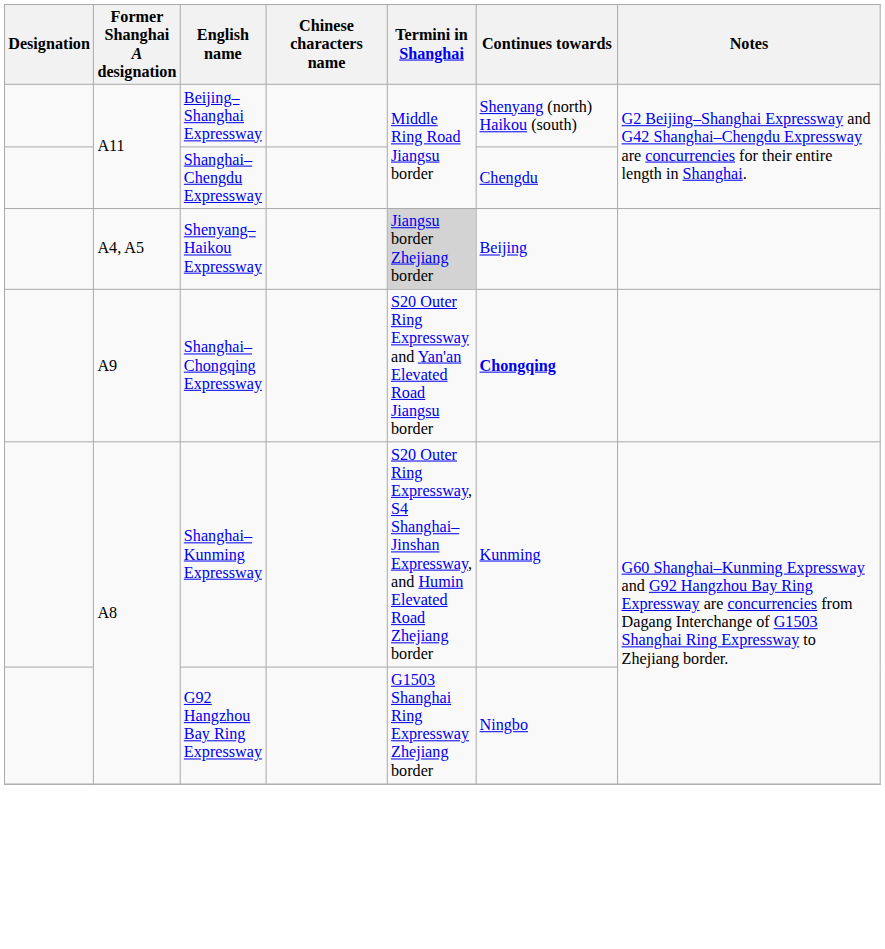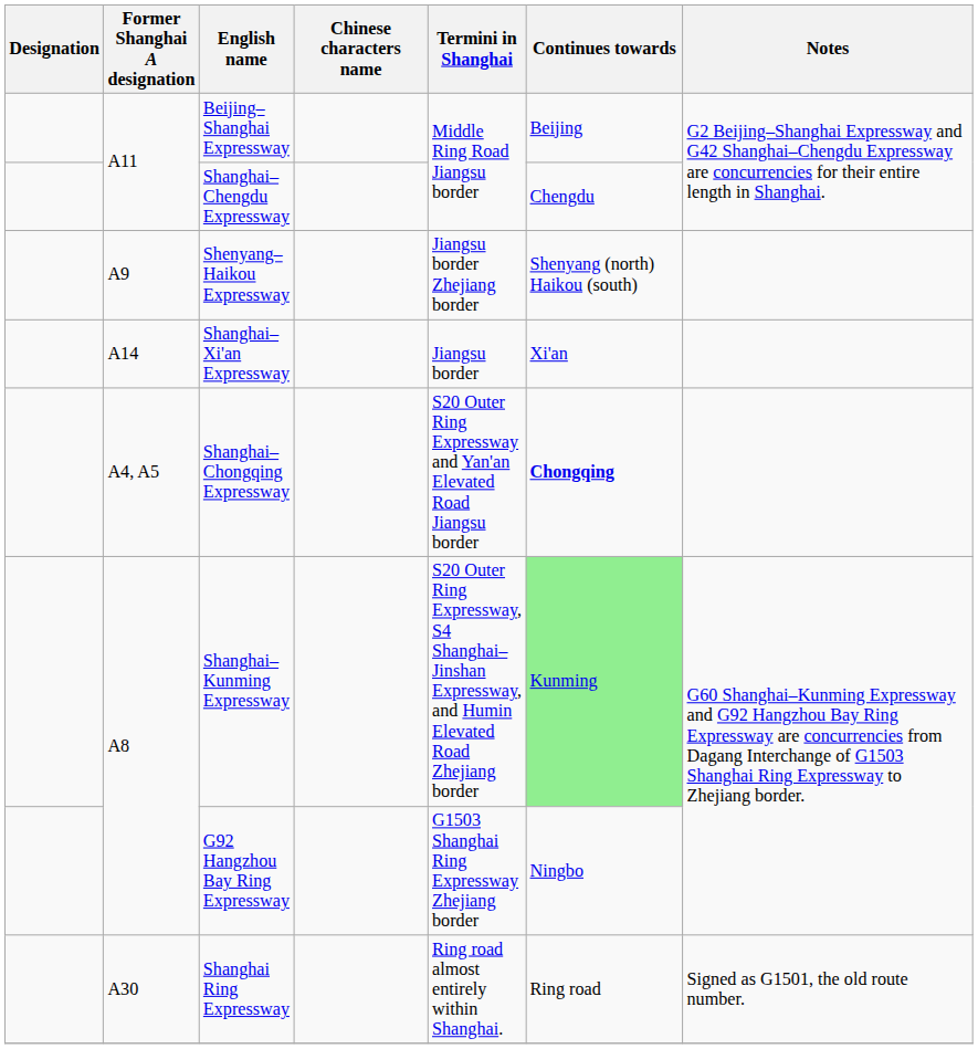 <table class="wikitable">
 <tr>
 <th>Designation</th>
 <th scope="col" width="75">Former Shanghai <em>A</em> designation</th>
 <th>English name</th>
 <th scope="col" width="125">Chinese characters name</th>
 <th>Termini in <a href='#'>Shanghai</a></th>
 <th scope="col" width="150">Continues towards</th>
 <th scope="col" width="300">Notes</th>
 </tr>
 <tr>
 <td></td>
 <td rowspan="2">A11</td>
 <td><a href='#'>Beijing–Shanghai Expressway</a></td>
 <td></td>
 <td rowspan="2"><a href='#'>Middle Ring Road</a><br><a href='#'>Jiangsu</a> border</td>
-<td><a href='#'>Shenyang</a> (north)<br><a href='#'>Haikou</a> (south)</td>
+<td><a href='#'>Beijing</a></td>
 <td rowspan="2"><a href='#'>G2 Beijing–Shanghai Expressway</a> and <a href='#'>G42 Shanghai–Chengdu Expressway</a> are <a href='#'>concurrencies</a> for their entire length in <a href='#'>Shanghai</a>.</td>
 </tr>
 <tr>
 <td></td>
 <td><a href='#'>Shanghai–Chengdu Expressway</a></td>
 <td></td>
 <td><a href='#'>Chengdu</a></td>
 </tr>
 <tr>
 <td></td>
-<td>A4, A5</td>
+<td>A9</td>
 <td><a href='#'>Shenyang–Haikou Expressway</a></td>
 <td></td>
-<td style="background: lightgrey;"><a href='#'>Jiangsu</a> border<br><a href='#'>Zhejiang</a> border</td>
-<td><a href='#'>Beijing</a></td>
+<td><a href='#'>Jiangsu</a> border<br><a href='#'>Zhejiang</a> border</td>
+<td><a href='#'>Shenyang</a> (north)<br><a href='#'>Haikou</a> (south)</td>
 <td></td>
 </tr>
 <tr>
 <td></td>
-<td>A9</td>
+<td>A14</td>
+<td><a href='#'>Shanghai–Xi'an Expressway</a></td>
+<td></td>
+<td><br><a href='#'>Jiangsu</a> border</td>
+<td><a href='#'>Xi'an</a></td>
+<td></td>
+</tr>
+<tr>
+<td></td>
+<td>A4, A5</td>
 <td><a href='#'>Shanghai–Chongqing Expressway</a></td>
 <td></td>
 <td><a href='#'>S20 Outer Ring Expressway</a> and <a href='#'>Yan'an Elevated Road</a><br><a href='#'>Jiangsu</a> border</td>
 <td><strong><a href='#'>Chongqing</a></strong></td>
 <td></td>
 </tr>
 <tr>
 <td></td>
 <td rowspan="2">A8</td>
 <td><a href='#'>Shanghai–Kunming Expressway</a></td>
 <td></td>
 <td><a href='#'>S20 Outer Ring Expressway</a>, <a href='#'>S4 Shanghai–Jinshan Expressway</a>, and <a href='#'>Humin Elevated Road</a><br><a href='#'>Zhejiang</a> border</td>
-<td><a href='#'>Kunming</a></td>
+<td style="background: lightgreen;"><a href='#'>Kunming</a></td>
 <td rowspan="2"><a href='#'>G60 Shanghai–Kunming Expressway</a> and <a href='#'>G92 Hangzhou Bay Ring Expressway</a> are <a href='#'>concurrencies</a> from Dagang Interchange of <a href='#'>G1503 Shanghai Ring Expressway</a> to Zhejiang border.</td>
 </tr>
 <tr>
 <td></td>
 <td><a href='#'>G92 Hangzhou Bay Ring Expressway</a></td>
 <td></td>
 <td><a href='#'>G1503 Shanghai Ring Expressway</a><br><a href='#'>Zhejiang</a> border</td>
 <td><a href='#'>Ningbo</a></td>
 </tr>
 <tr>
+<td></td>
+<td>A30</td>
+<td><a href='#'>Shanghai Ring Expressway</a></td>
+<td></td>
+<td><a href='#'>Ring road</a> almost entirely within <a href='#'>Shanghai</a>.</td>
+<td>Ring road</td>
+<td>Signed as G1501, the old route number.<br></td>
+</tr>
+<tr>
 </tr>
 </table>
